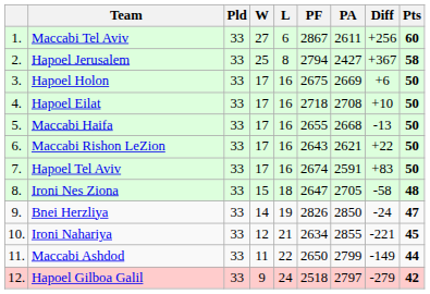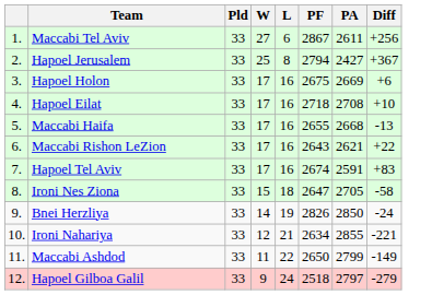 <table class="wikitable sortable" style="text-align:center">
 <tr>
 <th width=15></th>
 <th width=220>Team</th>
 <th width=20>Pld</th>
 <th width=20>W</th>
 <th width=20>L</th>
 <th width=20>PF</th>
 <th width=20>PA</th>
 <th width=30>Diff</th>
-<th width=20>Pts</th>
 </tr>
 <tr style="background:#dfd;">
 <td>1.</td>
 <td align=left><a href='#'>Maccabi Tel Aviv</a></td>
 <td>33</td>
 <td>27</td>
 <td>6</td>
 <td>2867</td>
 <td>2611</td>
 <td>+256</td>
-<td><strong>60</strong></td>
 </tr>
 <tr style="background:#dfd;">
 <td>2.</td>
 <td align=left><a href='#'>Hapoel Jerusalem</a></td>
 <td>33</td>
 <td>25</td>
 <td>8</td>
 <td>2794</td>
 <td>2427</td>
 <td>+367</td>
-<td><strong>58</strong></td>
 </tr>
 <tr style="background:#dfd;">
 <td>3.</td>
 <td align=left><a href='#'>Hapoel Holon</a></td>
 <td>33</td>
 <td>17</td>
 <td>16</td>
 <td>2675</td>
 <td>2669</td>
 <td>+6</td>
-<td><strong>50</strong></td>
 </tr>
 <tr style="background:#dfd;">
 <td>4.</td>
 <td align=left><a href='#'>Hapoel Eilat</a></td>
 <td>33</td>
 <td>17</td>
 <td>16</td>
 <td>2718</td>
 <td>2708</td>
 <td>+10</td>
-<td><strong>50</strong></td>
 </tr>
 <tr style="background:#dfd;">
 <td>5.</td>
 <td align=left><a href='#'>Maccabi Haifa</a></td>
 <td>33</td>
 <td>17</td>
 <td>16</td>
 <td>2655</td>
 <td>2668</td>
 <td>-13</td>
-<td><strong>50</strong></td>
 </tr>
 <tr style="background:#dfd;">
 <td>6.</td>
 <td align=left><a href='#'>Maccabi Rishon LeZion</a></td>
 <td>33</td>
 <td>17</td>
 <td>16</td>
 <td>2643</td>
 <td>2621</td>
 <td>+22</td>
-<td><strong>50</strong></td>
 </tr>
 <tr style="background:#dfd;">
 <td>7.</td>
 <td align=left><a href='#'>Hapoel Tel Aviv</a></td>
 <td>33</td>
 <td>17</td>
 <td>16</td>
 <td>2674</td>
 <td>2591</td>
 <td>+83</td>
-<td><strong>50</strong></td>
 </tr>
 <tr style="background:#dfd;">
 <td>8.</td>
 <td align=left><a href='#'>Ironi Nes Ziona</a></td>
 <td>33</td>
 <td>15</td>
 <td>18</td>
 <td>2647</td>
 <td>2705</td>
 <td>-58</td>
-<td><strong>48</strong></td>
 </tr>
 <tr>
 <td>9.</td>
 <td align=left><a href='#'>Bnei Herzliya</a></td>
 <td>33</td>
 <td>14</td>
 <td>19</td>
 <td>2826</td>
 <td>2850</td>
 <td>-24</td>
-<td><strong>47</strong></td>
 </tr>
 <tr>
 <td>10.</td>
 <td align=left><a href='#'>Ironi Nahariya</a></td>
 <td>33</td>
 <td>12</td>
 <td>21</td>
 <td>2634</td>
 <td>2855</td>
 <td>-221</td>
-<td><strong>45</strong></td>
 </tr>
 <tr>
 <td>11.</td>
 <td align=left><a href='#'>Maccabi Ashdod</a></td>
 <td>33</td>
 <td>11</td>
 <td>22</td>
 <td>2650</td>
 <td>2799</td>
 <td>-149</td>
-<td><strong>44</strong></td>
 </tr>
 <tr bgcolor=FFCCCC>
 <td>12.</td>
 <td align=left><a href='#'>Hapoel Gilboa Galil</a></td>
 <td>33</td>
 <td>9</td>
 <td>24</td>
 <td>2518</td>
 <td>2797</td>
 <td>-279</td>
-<td><strong>42</strong></td>
 </tr>
 </table>
